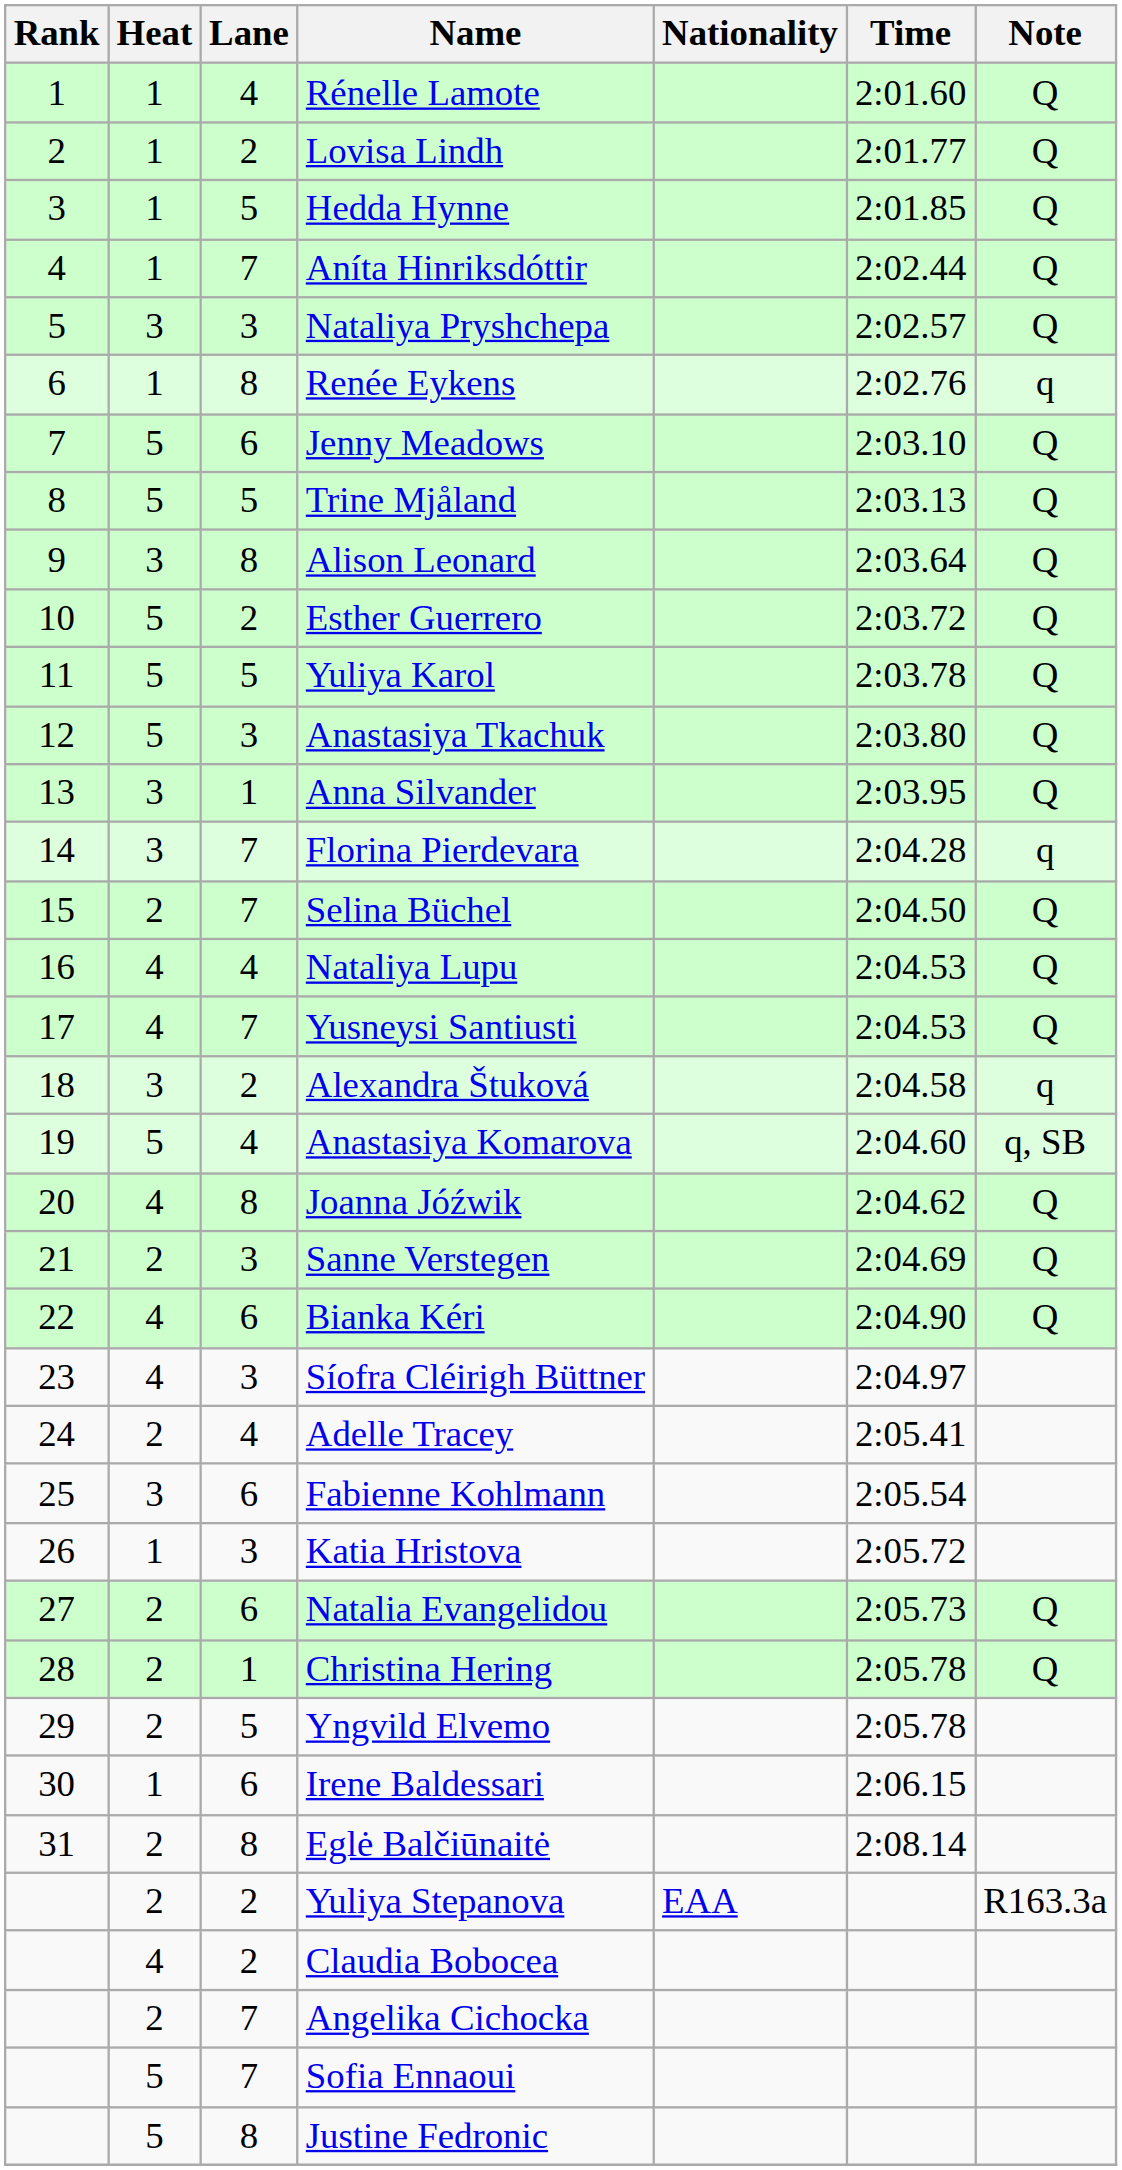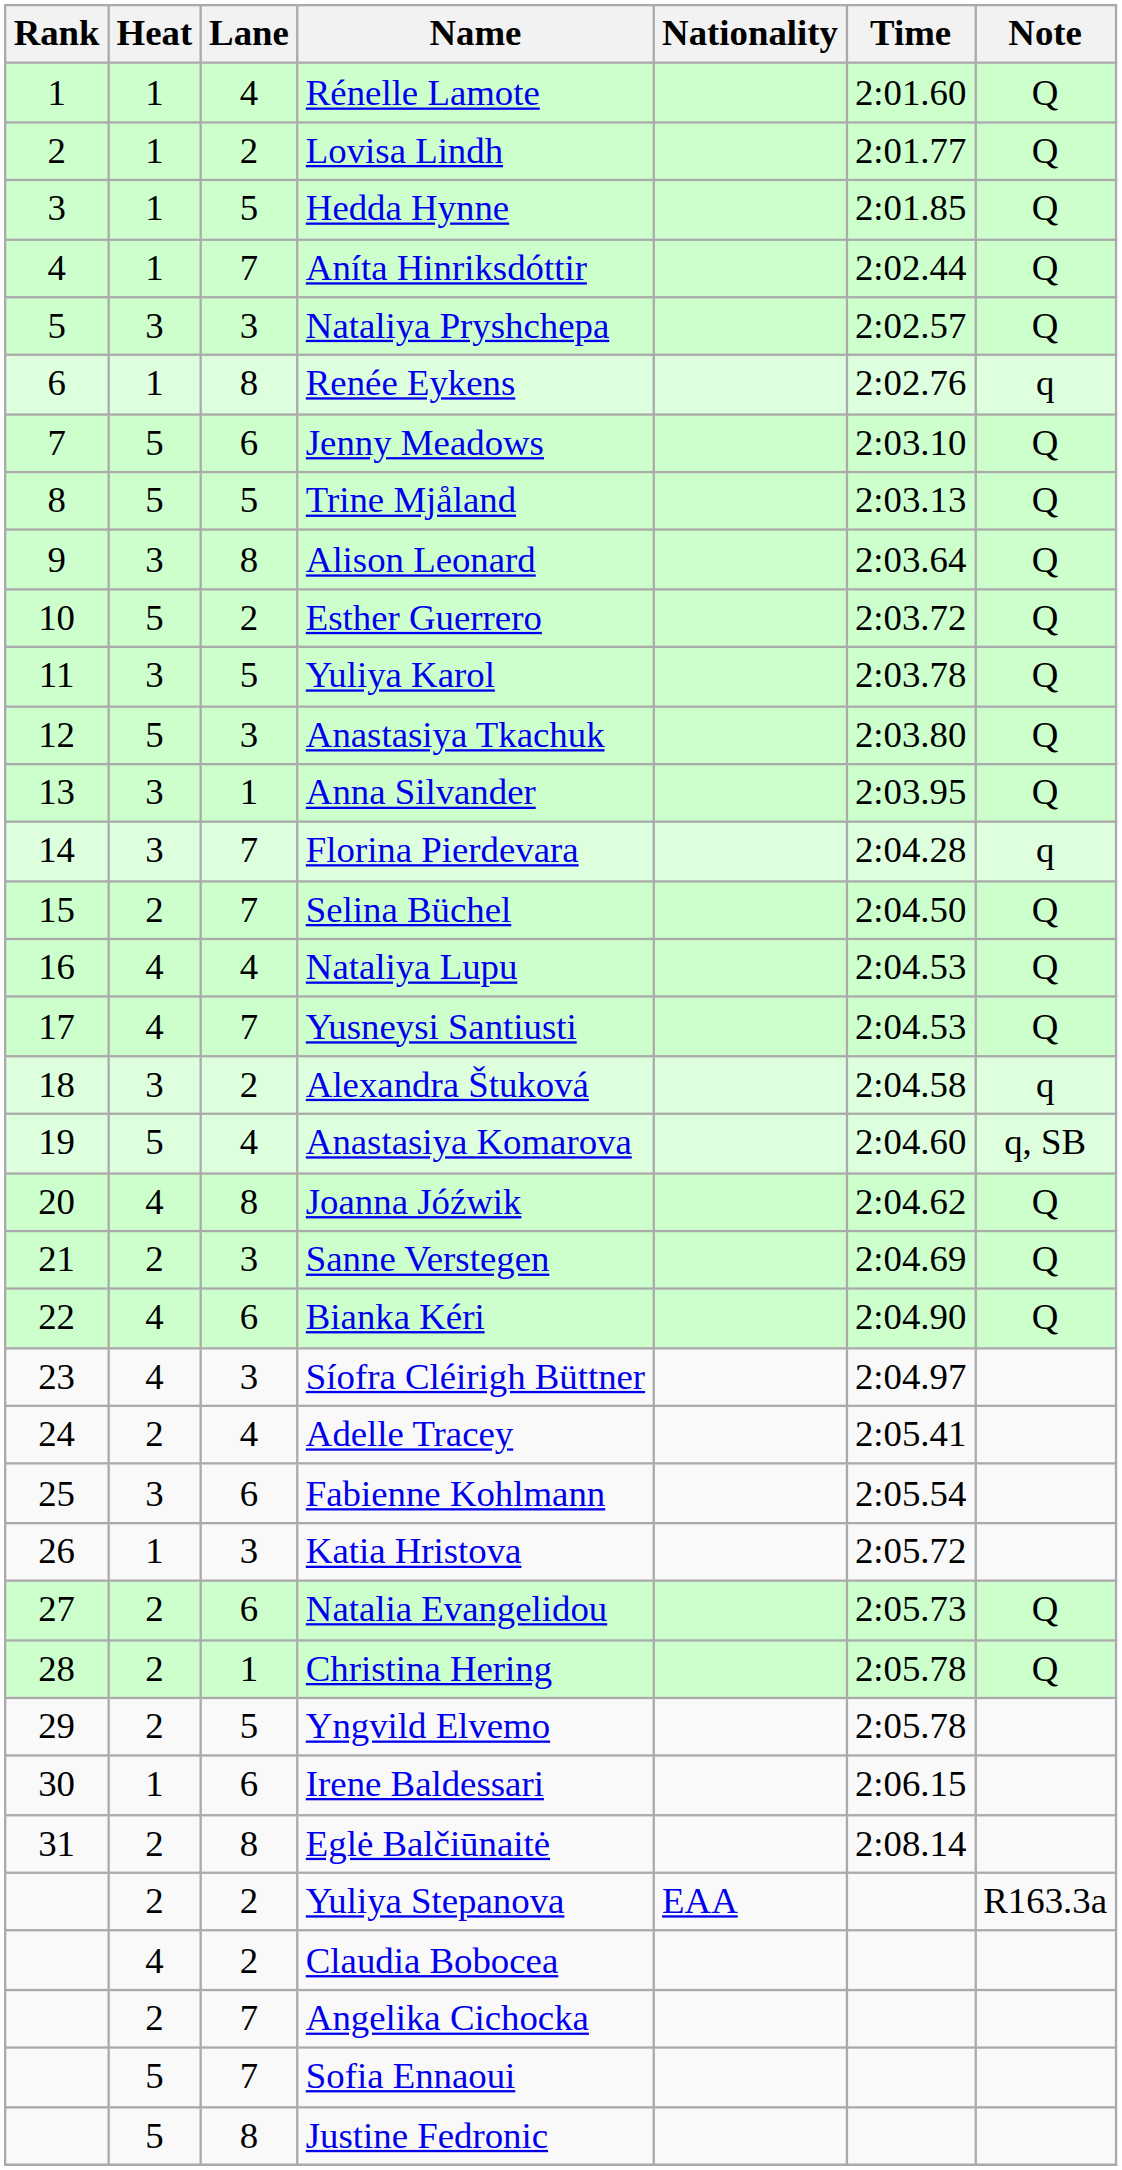 <table class="wikitable sortable" style="text-align:center">
 <tr>
 <th>Rank</th>
 <th>Heat</th>
 <th>Lane</th>
 <th>Name</th>
 <th>Nationality</th>
 <th>Time</th>
 <th>Note</th>
 </tr>
 <tr bgcolor=ccffcc>
 <td>1</td>
 <td>1</td>
 <td>4</td>
 <td align=left><a href='#'>Rénelle Lamote</a></td>
 <td align=left></td>
 <td>2:01.60</td>
 <td>Q</td>
 </tr>
 <tr bgcolor=ccffcc>
 <td>2</td>
 <td>1</td>
 <td>2</td>
 <td align=left><a href='#'>Lovisa Lindh</a></td>
 <td align=left></td>
 <td>2:01.77</td>
 <td>Q</td>
 </tr>
 <tr bgcolor=ccffcc>
 <td>3</td>
 <td>1</td>
 <td>5</td>
 <td align=left><a href='#'>Hedda Hynne</a></td>
 <td align=left></td>
 <td>2:01.85</td>
 <td>Q</td>
 </tr>
 <tr bgcolor=ccffcc>
 <td>4</td>
 <td>1</td>
 <td>7</td>
 <td align=left><a href='#'>Aníta Hinriksdóttir</a></td>
 <td align=left></td>
 <td>2:02.44</td>
 <td>Q</td>
 </tr>
 <tr bgcolor=ccffcc>
 <td>5</td>
 <td>3</td>
 <td>3</td>
 <td align=left><a href='#'>Nataliya Pryshchepa</a></td>
 <td align=left></td>
 <td>2:02.57</td>
 <td>Q</td>
 </tr>
 <tr bgcolor=ddffdd>
 <td>6</td>
 <td>1</td>
 <td>8</td>
 <td align=left><a href='#'>Renée Eykens</a></td>
 <td align=left></td>
 <td>2:02.76</td>
 <td>q</td>
 </tr>
 <tr bgcolor=ccffcc>
 <td>7</td>
 <td>5</td>
 <td>6</td>
 <td align=left><a href='#'>Jenny Meadows</a></td>
 <td align=left></td>
 <td>2:03.10</td>
 <td>Q</td>
 </tr>
 <tr bgcolor=ccffcc>
 <td>8</td>
 <td>5</td>
 <td>5</td>
 <td align=left><a href='#'>Trine Mjåland</a></td>
 <td align=left></td>
 <td>2:03.13</td>
 <td>Q</td>
 </tr>
 <tr bgcolor=ccffcc>
 <td>9</td>
 <td>3</td>
 <td>8</td>
 <td align=left><a href='#'>Alison Leonard</a></td>
 <td align=left></td>
 <td>2:03.64</td>
 <td>Q</td>
 </tr>
 <tr bgcolor=ccffcc>
 <td>10</td>
 <td>5</td>
 <td>2</td>
 <td align=left><a href='#'>Esther Guerrero</a></td>
 <td align=left></td>
 <td>2:03.72</td>
 <td>Q</td>
 </tr>
 <tr bgcolor=ccffcc>
 <td>11</td>
-<td>5</td>
+<td>3</td>
 <td>5</td>
 <td align=left><a href='#'>Yuliya Karol</a></td>
 <td align=left></td>
 <td>2:03.78</td>
 <td>Q</td>
 </tr>
 <tr bgcolor=ccffcc>
 <td>12</td>
 <td>5</td>
 <td>3</td>
 <td align=left><a href='#'>Anastasiya Tkachuk</a></td>
 <td align=left></td>
 <td>2:03.80</td>
 <td>Q</td>
 </tr>
 <tr bgcolor=ccffcc>
 <td>13</td>
 <td>3</td>
 <td>1</td>
 <td align=left><a href='#'>Anna Silvander</a></td>
 <td align=left></td>
 <td>2:03.95</td>
 <td>Q</td>
 </tr>
 <tr bgcolor=ddffdd>
 <td>14</td>
 <td>3</td>
 <td>7</td>
 <td align=left><a href='#'>Florina Pierdevara</a></td>
 <td align=left></td>
 <td>2:04.28</td>
 <td>q</td>
 </tr>
 <tr bgcolor=ccffcc>
 <td>15</td>
 <td>2</td>
 <td>7</td>
 <td align=left><a href='#'>Selina Büchel</a></td>
 <td align=left></td>
 <td>2:04.50</td>
 <td>Q</td>
 </tr>
 <tr bgcolor=ccffcc>
 <td>16</td>
 <td>4</td>
 <td>4</td>
 <td align=left><a href='#'>Nataliya Lupu</a></td>
 <td align=left></td>
 <td>2:04.53</td>
 <td>Q</td>
 </tr>
 <tr bgcolor=ccffcc>
 <td>17</td>
 <td>4</td>
 <td>7</td>
 <td align=left><a href='#'>Yusneysi Santiusti</a></td>
 <td align=left></td>
 <td>2:04.53</td>
 <td>Q</td>
 </tr>
 <tr bgcolor=ddffdd>
 <td>18</td>
 <td>3</td>
 <td>2</td>
 <td align=left><a href='#'>Alexandra Štuková</a></td>
 <td align=left></td>
 <td>2:04.58</td>
 <td>q</td>
 </tr>
 <tr bgcolor=ddffdd>
 <td>19</td>
 <td>5</td>
 <td>4</td>
 <td align=left><a href='#'>Anastasiya Komarova</a></td>
 <td align=left></td>
 <td>2:04.60</td>
 <td>q, SB</td>
 </tr>
 <tr bgcolor=ccffcc>
 <td>20</td>
 <td>4</td>
 <td>8</td>
 <td align=left><a href='#'>Joanna Jóźwik</a></td>
 <td align=left></td>
 <td>2:04.62</td>
 <td>Q</td>
 </tr>
 <tr bgcolor=ccffcc>
 <td>21</td>
 <td>2</td>
 <td>3</td>
 <td align=left><a href='#'>Sanne Verstegen</a></td>
 <td align=left></td>
 <td>2:04.69</td>
 <td>Q</td>
 </tr>
 <tr bgcolor=ccffcc>
 <td>22</td>
 <td>4</td>
 <td>6</td>
 <td align=left><a href='#'>Bianka Kéri</a></td>
 <td align=left></td>
 <td>2:04.90</td>
 <td>Q</td>
 </tr>
 <tr>
 <td>23</td>
 <td>4</td>
 <td>3</td>
 <td align=left><a href='#'>Síofra Cléirigh Büttner</a></td>
 <td align=left></td>
 <td>2:04.97</td>
 <td></td>
 </tr>
 <tr>
 <td>24</td>
 <td>2</td>
 <td>4</td>
 <td align=left><a href='#'>Adelle Tracey</a></td>
 <td align=left></td>
 <td>2:05.41</td>
 <td></td>
 </tr>
 <tr>
 <td>25</td>
 <td>3</td>
 <td>6</td>
 <td align=left><a href='#'>Fabienne Kohlmann</a></td>
 <td align=left></td>
 <td>2:05.54</td>
 <td></td>
 </tr>
 <tr>
 <td>26</td>
 <td>1</td>
 <td>3</td>
 <td align=left><a href='#'>Katia Hristova</a></td>
 <td align=left></td>
 <td>2:05.72</td>
 <td></td>
 </tr>
 <tr bgcolor=ccffcc>
 <td>27</td>
 <td>2</td>
 <td>6</td>
 <td align=left><a href='#'>Natalia Evangelidou</a></td>
 <td align=left></td>
 <td>2:05.73</td>
 <td>Q</td>
 </tr>
 <tr bgcolor=ccffcc>
 <td>28</td>
 <td>2</td>
 <td>1</td>
 <td align=left><a href='#'>Christina Hering</a></td>
 <td align=left></td>
 <td>2:05.78</td>
 <td>Q</td>
 </tr>
 <tr>
 <td>29</td>
 <td>2</td>
 <td>5</td>
 <td align=left><a href='#'>Yngvild Elvemo</a></td>
 <td align=left></td>
 <td>2:05.78</td>
 <td></td>
 </tr>
 <tr>
 <td>30</td>
 <td>1</td>
 <td>6</td>
 <td align=left><a href='#'>Irene Baldessari</a></td>
 <td align=left></td>
 <td>2:06.15</td>
 <td></td>
 </tr>
 <tr>
 <td>31</td>
 <td>2</td>
 <td>8</td>
 <td align=left><a href='#'>Eglė Balčiūnaitė</a></td>
 <td align=left></td>
 <td>2:08.14</td>
 <td></td>
 </tr>
 <tr>
 <td></td>
 <td>2</td>
 <td>2</td>
 <td align=left><a href='#'>Yuliya Stepanova</a></td>
 <td align=left> <a href='#'>EAA</a></td>
 <td></td>
 <td>R163.3a</td>
 </tr>
 <tr>
 <td></td>
 <td>4</td>
 <td>2</td>
 <td align=left><a href='#'>Claudia Bobocea</a></td>
 <td align=left></td>
 <td></td>
 <td></td>
 </tr>
 <tr>
 <td></td>
 <td>2</td>
 <td>7</td>
 <td align=left><a href='#'>Angelika Cichocka</a></td>
 <td align=left></td>
 <td></td>
 <td></td>
 </tr>
 <tr>
 <td></td>
 <td>5</td>
 <td>7</td>
 <td align=left><a href='#'>Sofia Ennaoui</a></td>
 <td align=left></td>
 <td></td>
 <td></td>
 </tr>
 <tr>
 <td></td>
 <td>5</td>
 <td>8</td>
 <td align=left><a href='#'>Justine Fedronic</a></td>
 <td align=left></td>
 <td></td>
 <td></td>
 </tr>
 <tr>
 </tr>
 </table>
